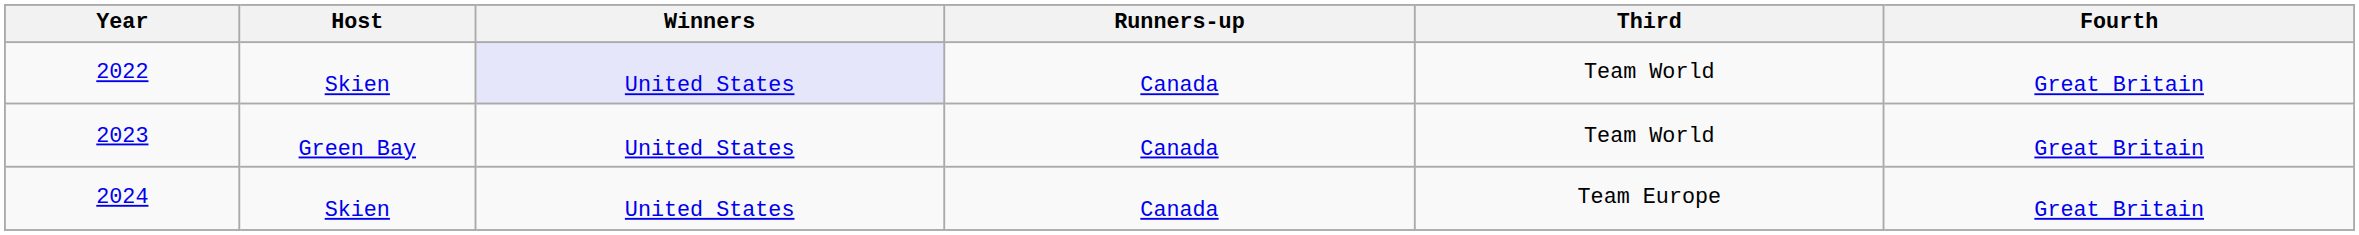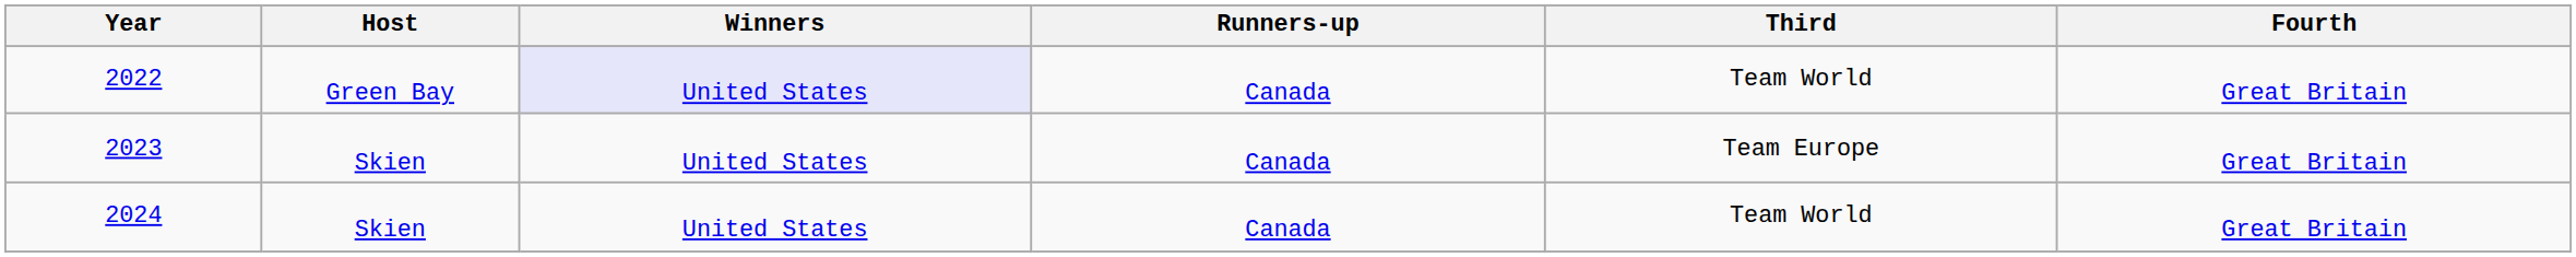 <table class="wikitable" style="font-size:90%; width: 100%; text-align: center;">
 <tr>
 <th width=10%>Year</th>
 <th width=10%>Host</th>
 <th width=20%>Winners</th>
 <th width=20%>Runners-up</th>
 <th width=20%>Third</th>
 <th width=20%>Fourth</th>
 </tr>
 <tr>
 <td><a href='#'>2022</a></td>
-<td><br><a href='#'>Skien</a></td>
+<td><br><a href='#'>Green Bay</a></td>
 <td style="background: lavender;"><br><a href='#'>United States</a></td>
 <td><br><a href='#'>Canada</a></td>
 <td>Team World<br></td>
 <td><br><a href='#'>Great Britain</a></td>
 </tr>
 <tr>
 <td><a href='#'>2023</a></td>
-<td><br><a href='#'>Green Bay</a></td>
+<td><br><a href='#'>Skien</a></td>
 <td><br><a href='#'>United States</a></td>
 <td><br><a href='#'>Canada</a></td>
-<td>Team World<br></td>
+<td>Team Europe<br></td>
 <td><br><a href='#'>Great Britain</a></td>
 </tr>
 <tr>
 <td><a href='#'>2024</a></td>
 <td><br><a href='#'>Skien</a></td>
 <td><br><a href='#'>United States</a></td>
 <td><br><a href='#'>Canada</a></td>
-<td>Team Europe<br></td>
+<td>Team World<br></td>
 <td><br><a href='#'>Great Britain</a></td>
 </tr>
 </table>
